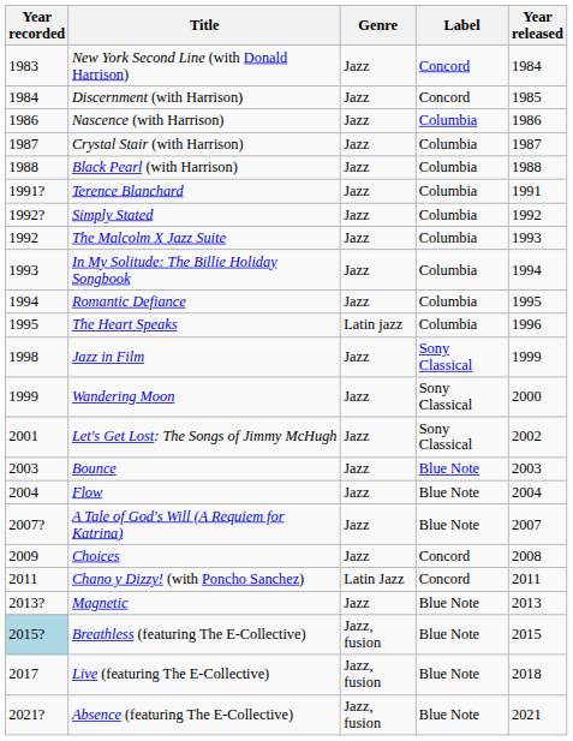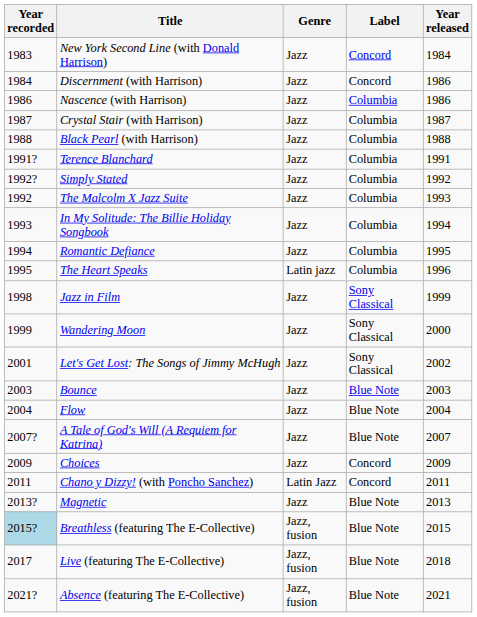 <table class="wikitable">
 <tr>
 <th>Year <br>recorded</th>
 <th>Title</th>
 <th>Genre</th>
 <th>Label</th>
 <th>Year <br>released</th>
 </tr>
 <tr>
 <td>1983</td>
 <td><em>New York Second Line</em> (with <a href='#'>Donald Harrison</a>)</td>
 <td>Jazz</td>
 <td><a href='#'>Concord</a></td>
 <td>1984</td>
 </tr>
 <tr>
 <td>1984</td>
 <td><em>Discernment</em> (with Harrison)</td>
 <td>Jazz</td>
 <td>Concord</td>
-<td>1985</td>
+<td>1986</td>
 </tr>
 <tr>
 <td>1986</td>
 <td><em>Nascence</em> (with Harrison)</td>
 <td>Jazz</td>
 <td><a href='#'>Columbia</a></td>
 <td>1986</td>
 </tr>
 <tr>
 <td>1987</td>
 <td><em>Crystal Stair</em> (with Harrison)</td>
 <td>Jazz</td>
 <td>Columbia</td>
 <td>1987</td>
 </tr>
 <tr>
 <td>1988</td>
 <td><em><a href='#'>Black Pearl</a></em> (with Harrison)</td>
 <td>Jazz</td>
 <td>Columbia</td>
 <td>1988</td>
 </tr>
 <tr>
 <td>1991?</td>
 <td><em><a href='#'>Terence Blanchard</a></em></td>
 <td>Jazz</td>
 <td>Columbia</td>
 <td>1991</td>
 </tr>
 <tr>
 <td>1992?</td>
 <td><em><a href='#'>Simply Stated</a></em></td>
 <td>Jazz</td>
 <td>Columbia</td>
 <td>1992</td>
 </tr>
 <tr>
 <td>1992</td>
 <td><em><a href='#'>The Malcolm X Jazz Suite</a></em></td>
 <td>Jazz</td>
 <td>Columbia</td>
 <td>1993</td>
 </tr>
 <tr>
 <td>1993</td>
 <td><em><a href='#'>In My Solitude: The Billie Holiday Songbook</a></em></td>
 <td>Jazz</td>
 <td>Columbia</td>
 <td>1994</td>
 </tr>
 <tr>
 <td>1994</td>
 <td><em><a href='#'>Romantic Defiance</a></em></td>
 <td>Jazz</td>
 <td>Columbia</td>
 <td>1995</td>
 </tr>
 <tr>
 <td>1995</td>
 <td><em><a href='#'>The Heart Speaks</a></em></td>
 <td>Latin jazz</td>
 <td>Columbia</td>
 <td>1996</td>
 </tr>
 <tr>
 <td>1998</td>
 <td><em><a href='#'>Jazz in Film</a></em></td>
 <td>Jazz</td>
 <td><a href='#'>Sony Classical</a></td>
 <td>1999</td>
 </tr>
 <tr>
 <td>1999</td>
 <td><em><a href='#'>Wandering Moon</a></em></td>
 <td>Jazz</td>
 <td>Sony Classical</td>
 <td>2000</td>
 </tr>
 <tr>
 <td>2001</td>
 <td><em><a href='#'>Let's Get Lost</a>: The Songs of Jimmy McHugh</em></td>
 <td>Jazz</td>
 <td>Sony Classical</td>
 <td>2002</td>
 </tr>
 <tr>
 <td>2003</td>
 <td><em><a href='#'>Bounce</a></em></td>
 <td>Jazz</td>
 <td><a href='#'>Blue Note</a></td>
 <td>2003</td>
 </tr>
 <tr>
 <td>2004</td>
 <td><em><a href='#'>Flow</a></em></td>
 <td>Jazz</td>
 <td>Blue Note</td>
 <td>2004</td>
 </tr>
 <tr>
 <td>2007?</td>
 <td><em><a href='#'>A Tale of God's Will (A Requiem for Katrina)</a></em></td>
 <td>Jazz</td>
 <td>Blue Note</td>
 <td>2007</td>
 </tr>
 <tr>
 <td>2009</td>
 <td><em><a href='#'>Choices</a></em></td>
 <td>Jazz</td>
 <td>Concord</td>
-<td>2008</td>
+<td>2009</td>
 </tr>
 <tr>
 <td>2011</td>
 <td><em><a href='#'>Chano y Dizzy!</a></em> (with <a href='#'>Poncho Sanchez</a>)</td>
 <td>Latin Jazz</td>
 <td>Concord</td>
 <td>2011</td>
 </tr>
 <tr>
 <td>2013?</td>
 <td><em><a href='#'>Magnetic</a></em></td>
 <td>Jazz</td>
 <td>Blue Note</td>
 <td>2013</td>
 </tr>
 <tr>
 <td style="background: lightblue;">2015?</td>
 <td><em><a href='#'>Breathless</a></em> (featuring The E-Collective)</td>
 <td>Jazz, fusion</td>
 <td>Blue Note</td>
 <td>2015</td>
 </tr>
 <tr>
 <td>2017</td>
 <td><em><a href='#'>Live</a></em> (featuring The E-Collective)</td>
 <td>Jazz, fusion</td>
 <td>Blue Note</td>
 <td>2018</td>
 </tr>
 <tr>
 <td>2021?</td>
 <td><em><a href='#'>Absence</a></em> (featuring The E-Collective)</td>
 <td>Jazz, fusion</td>
 <td>Blue Note</td>
 <td>2021</td>
 </tr>
 </table>
